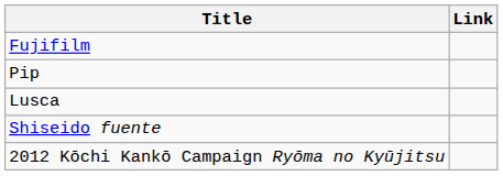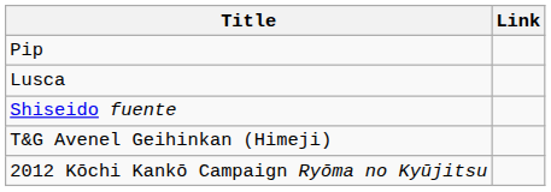 <table class="wikitable">
 <tr>
 <th>Title</th>
 <th>Link</th>
-</tr>
-<tr>
-<td><a href='#'>Fujifilm</a></td>
-<td></td>
 </tr>
 <tr>
 <td>Pip</td>
 <td></td>
 </tr>
 <tr>
 <td>Lusca</td>
 <td></td>
 </tr>
 <tr>
 <td><a href='#'>Shiseido</a> <em>fuente</em></td>
 <td></td>
 </tr>
 <tr>
+<td>T&G Avenel Geihinkan (Himeji)</td>
+<td></td>
+</tr>
+<tr>
 <td>2012 Kōchi Kankō Campaign <em>Ryōma no Kyūjitsu</em></td>
 <td></td>
 </tr>
 </table>
